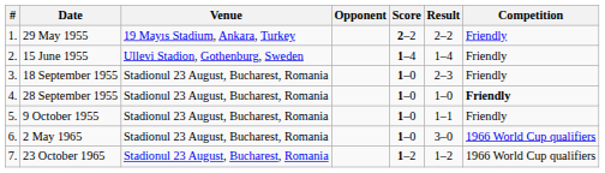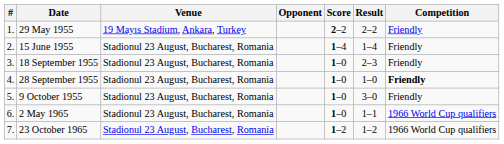 <table class="wikitable" style="font-size: 95%;">
 <tr>
 <th>#</th>
 <th>Date</th>
 <th>Venue</th>
 <th>Opponent</th>
 <th>Score</th>
 <th>Result</th>
 <th>Competition</th>
 </tr>
 <tr>
 <td>1.</td>
 <td>29 May 1955</td>
 <td><a href='#'>19 Mayıs Stadium</a>, <a href='#'>Ankara</a>, <a href='#'>Turkey</a></td>
 <td></td>
 <td align="center"><strong>2</strong>–2</td>
 <td align="center">2–2</td>
 <td><a href='#'>Friendly</a></td>
 </tr>
 <tr>
 <td>2.</td>
 <td>15 June 1955</td>
-<td><a href='#'>Ullevi Stadion</a>, <a href='#'>Gothenburg</a>, <a href='#'>Sweden</a></td>
+<td>Stadionul 23 August, Bucharest, Romania</td>
 <td></td>
 <td align="center"><strong>1</strong>–4</td>
 <td align="center">1–4</td>
 <td>Friendly</td>
 </tr>
 <tr>
 <td>3.</td>
 <td>18 September 1955</td>
 <td>Stadionul 23 August, Bucharest, Romania</td>
 <td></td>
 <td align="center"><strong>1</strong>–0</td>
 <td align="center">2–3</td>
 <td>Friendly</td>
 </tr>
 <tr>
 <td>4.</td>
 <td>28 September 1955</td>
 <td>Stadionul 23 August, Bucharest, Romania</td>
 <td></td>
 <td align="center"><strong>1</strong>–0</td>
 <td align="center">1–0</td>
 <td><strong>Friendly</strong></td>
 </tr>
 <tr>
 <td>5.</td>
 <td>9 October 1955</td>
 <td>Stadionul 23 August, Bucharest, Romania</td>
 <td></td>
 <td align="center"><strong>1</strong>–0</td>
-<td align="center">1–1</td>
+<td align="center">3–0</td>
 <td>Friendly</td>
 </tr>
 <tr>
 <td>6.</td>
 <td>2 May 1965</td>
 <td>Stadionul 23 August, Bucharest, Romania</td>
 <td></td>
 <td align="center"><strong>1</strong>–0</td>
-<td align="center">3–0</td>
+<td align="center">1–1</td>
 <td><a href='#'>1966 World Cup qualifiers</a></td>
 </tr>
 <tr>
 <td>7.</td>
 <td>23 October 1965</td>
 <td><a href='#'>Stadionul 23 August</a>, <a href='#'>Bucharest</a>, <a href='#'>Romania</a></td>
 <td></td>
 <td align="center"><strong>1</strong>–2</td>
 <td align="center">1–2</td>
 <td>1966 World Cup qualifiers</td>
 </tr>
 </table>
